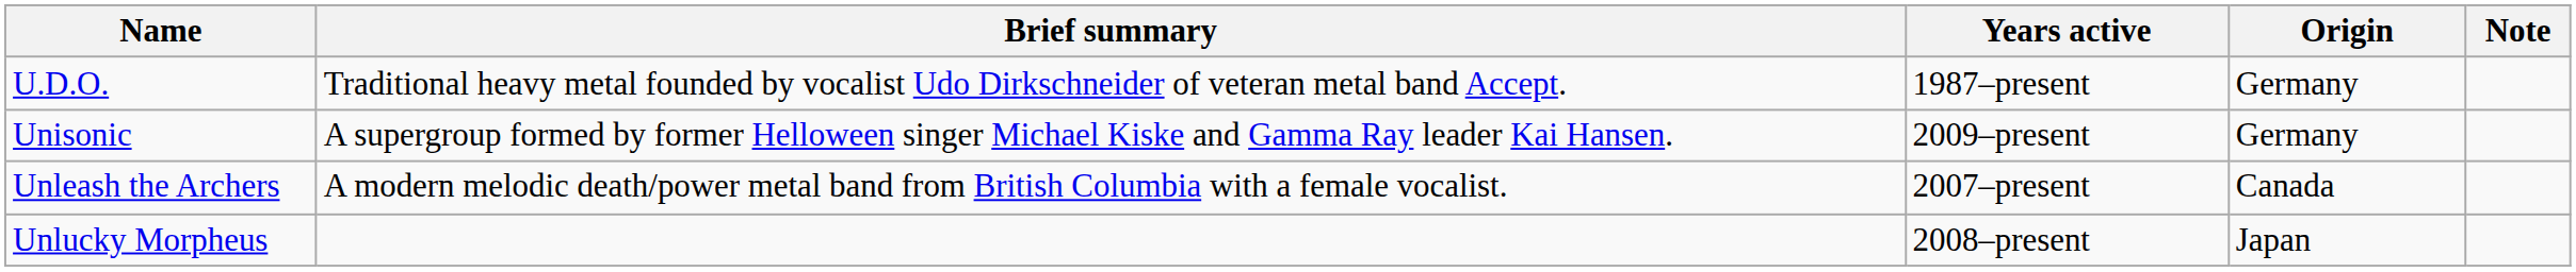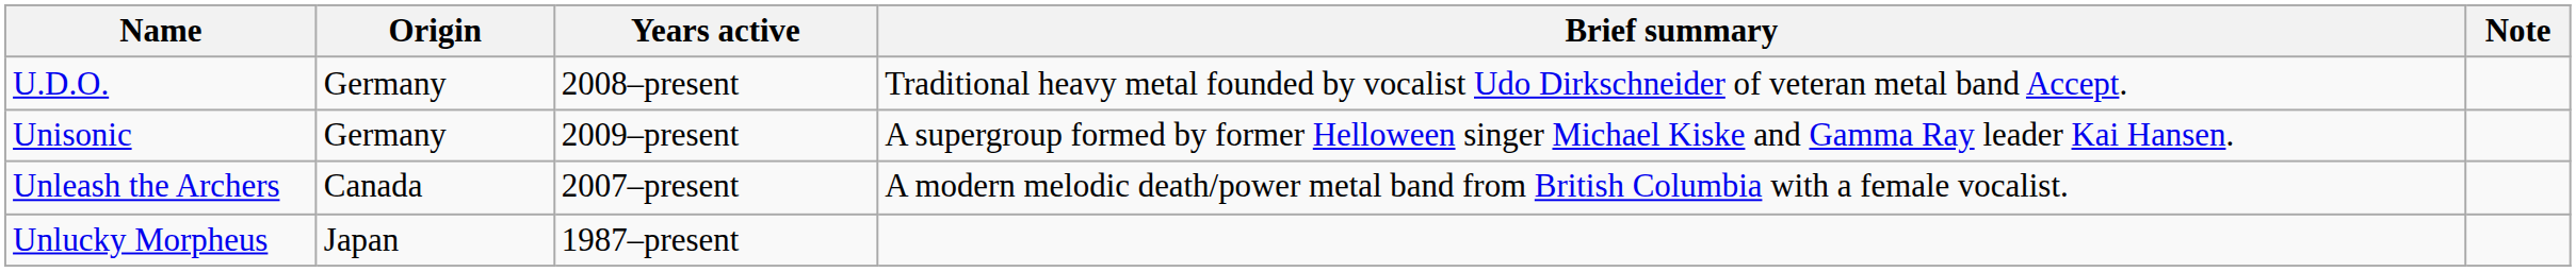 <table class= "wikitable sortable sticky-header-multi">
 <tr>
 <th style="width:11em">Name</th>
+<th style="width:8em">Origin</th>
+<th style="width:12em">Years active</th>
 <th style="width:65em">Brief summary</th>
-<th style="width:12em">Years active</th>
-<th style="width:8em">Origin</th>
 <th style="width:3em">Note</th>
 </tr>
 <tr>
 <td><a href='#'>U.D.O.</a></td>
+<td>Germany</td>
+<td>2008–present</td>
 <td>Traditional heavy metal founded by vocalist <a href='#'>Udo Dirkschneider</a> of veteran metal band <a href='#'>Accept</a>.</td>
-<td>1987–present</td>
-<td>Germany</td>
 <td></td>
 </tr>
 <tr>
 <td><a href='#'>Unisonic</a></td>
+<td>Germany</td>
+<td>2009–present</td>
 <td>A supergroup formed by former <a href='#'>Helloween</a> singer <a href='#'>Michael Kiske</a> and <a href='#'>Gamma Ray</a> leader <a href='#'>Kai Hansen</a>.</td>
-<td>2009–present</td>
-<td>Germany</td>
 <td></td>
 </tr>
 <tr>
 <td><a href='#'>Unleash the Archers</a></td>
+<td>Canada</td>
+<td>2007–present</td>
 <td>A modern melodic death/power metal band from <a href='#'>British Columbia</a> with a female vocalist.</td>
-<td>2007–present</td>
-<td>Canada</td>
 <td></td>
 </tr>
 <tr>
 <td><a href='#'>Unlucky Morpheus</a></td>
+<td>Japan</td>
+<td>1987–present</td>
 <td></td>
-<td>2008–present</td>
-<td>Japan</td>
 <td></td>
 </tr>
 </table>
